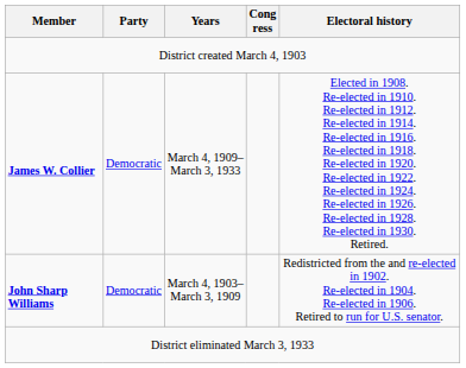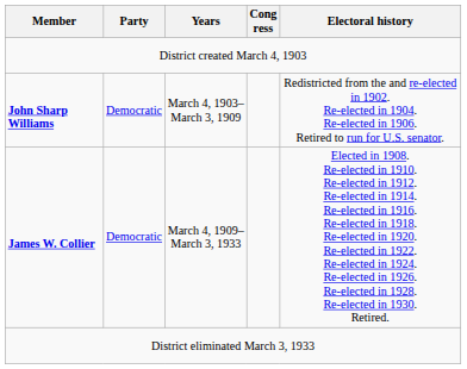 <table class=wikitable style="text-align:center">
 <tr>
 <th>Member</th>
 <th>Party</th>
 <th>Years</th>
 <th>Cong<br>ress</th>
 <th>Electoral history</th>
 </tr>
 <tr style="height:3em">
 <td colspan=5>District created March 4, 1903</td>
 </tr>
 <tr style="height:3em">
+<td align=left><br><strong><a href='#'>John Sharp Williams</a></strong><br></td>
+<td><a href='#'>Democratic</a></td>
+<td nowrap>March 4, 1903–<br>March 3, 1909</td>
+<td></td>
+<td>Redistricted from the  and <a href='#'>re-elected in 1902</a>.<br><a href='#'>Re-elected in 1904</a>.<br><a href='#'>Re-elected in 1906</a>.<br>Retired to <a href='#'>run for U.S. senator</a>.</td>
+</tr>
+<tr style="height:3em">
 <td align=left><br><strong><a href='#'>James W. Collier</a></strong><br></td>
 <td><a href='#'>Democratic</a></td>
 <td nowrap>March 4, 1909–<br>March 3, 1933</td>
 <td></td>
 <td><a href='#'>Elected in 1908</a>.<br><a href='#'>Re-elected in 1910</a>.<br><a href='#'>Re-elected in 1912</a>.<br><a href='#'>Re-elected in 1914</a>.<br><a href='#'>Re-elected in 1916</a>.<br><a href='#'>Re-elected in 1918</a>.<br><a href='#'>Re-elected in 1920</a>.<br><a href='#'>Re-elected in 1922</a>.<br><a href='#'>Re-elected in 1924</a>.<br><a href='#'>Re-elected in 1926</a>.<br><a href='#'>Re-elected in 1928</a>.<br><a href='#'>Re-elected in 1930</a>.<br>Retired.</td>
 </tr>
 <tr style="height:3em">
-<td align=left><br><strong><a href='#'>John Sharp Williams</a></strong><br></td>
-<td><a href='#'>Democratic</a></td>
-<td nowrap>March 4, 1903–<br>March 3, 1909</td>
-<td></td>
-<td>Redistricted from the  and <a href='#'>re-elected in 1902</a>.<br><a href='#'>Re-elected in 1904</a>.<br><a href='#'>Re-elected in 1906</a>.<br>Retired to <a href='#'>run for U.S. senator</a>.</td>
-</tr>
-<tr style="height:3em">
 <td colspan=5>District eliminated March 3, 1933</td>
 </tr>
 </table>
